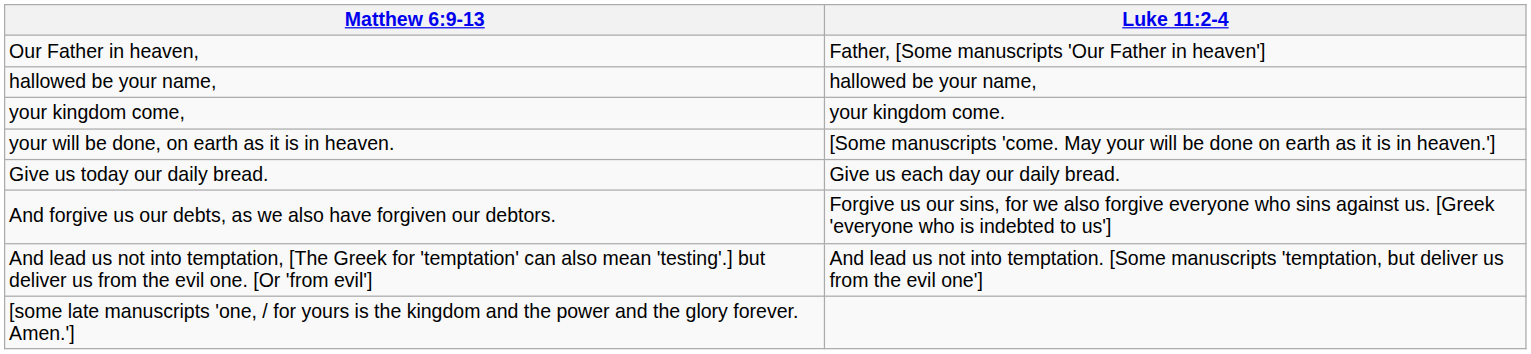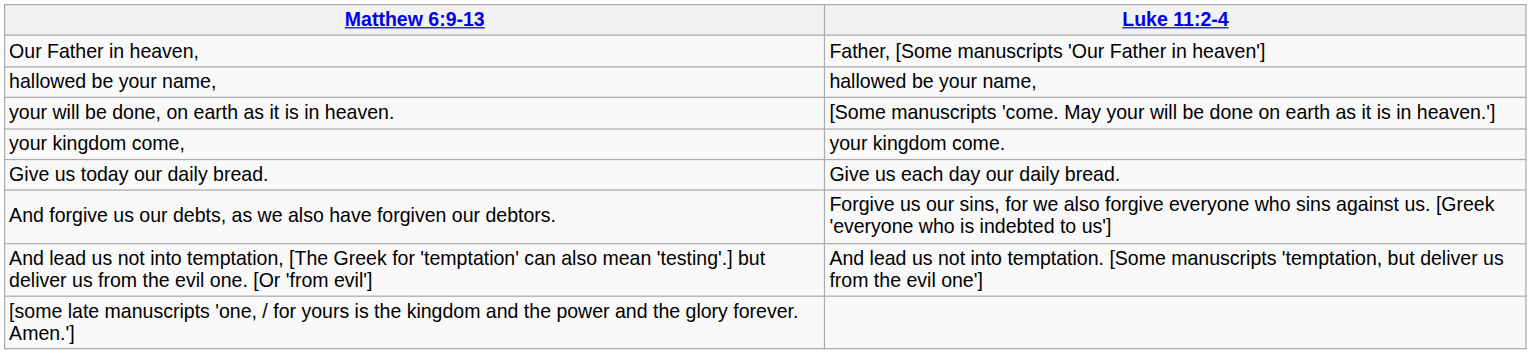 <table class="wikitable">
 <tr>
 <th><a href='#'>Matthew 6:9-13</a></th>
 <th><a href='#'>Luke 11:2-4</a></th>
 </tr>
 <tr>
 <td>Our Father in heaven,</td>
 <td>Father, [Some manuscripts 'Our Father in heaven']</td>
 </tr>
 <tr>
 <td>hallowed be your name,</td>
 <td>hallowed be your name,</td>
 </tr>
 <tr>
+<td>your will be done, on earth as it is in heaven.</td>
+<td>[Some manuscripts 'come. May your will be done on earth as it is in heaven.']</td>
+</tr>
+<tr>
 <td>your kingdom come,</td>
 <td>your kingdom come.</td>
-</tr>
-<tr>
-<td>your will be done, on earth as it is in heaven.</td>
-<td>[Some manuscripts 'come. May your will be done on earth as it is in heaven.']</td>
 </tr>
 <tr>
 <td>Give us today our daily bread.</td>
 <td>Give us each day our daily bread.</td>
 </tr>
 <tr>
 <td>And forgive us our debts, as we also have forgiven our debtors.</td>
 <td>Forgive us our sins, for we also forgive everyone who sins against us. [Greek 'everyone who is indebted to us']</td>
 </tr>
 <tr>
 <td>And lead us not into temptation, [The Greek for 'temptation' can also mean 'testing'.] but deliver us from the evil one. [Or 'from evil']</td>
 <td>And lead us not into temptation. [Some manuscripts 'temptation, but deliver us from the evil one']</td>
 </tr>
 <tr>
 <td>[some late manuscripts 'one, / for yours is the kingdom and the power and the glory forever. Amen.']</td>
 <td></td>
 </tr>
 </table>
